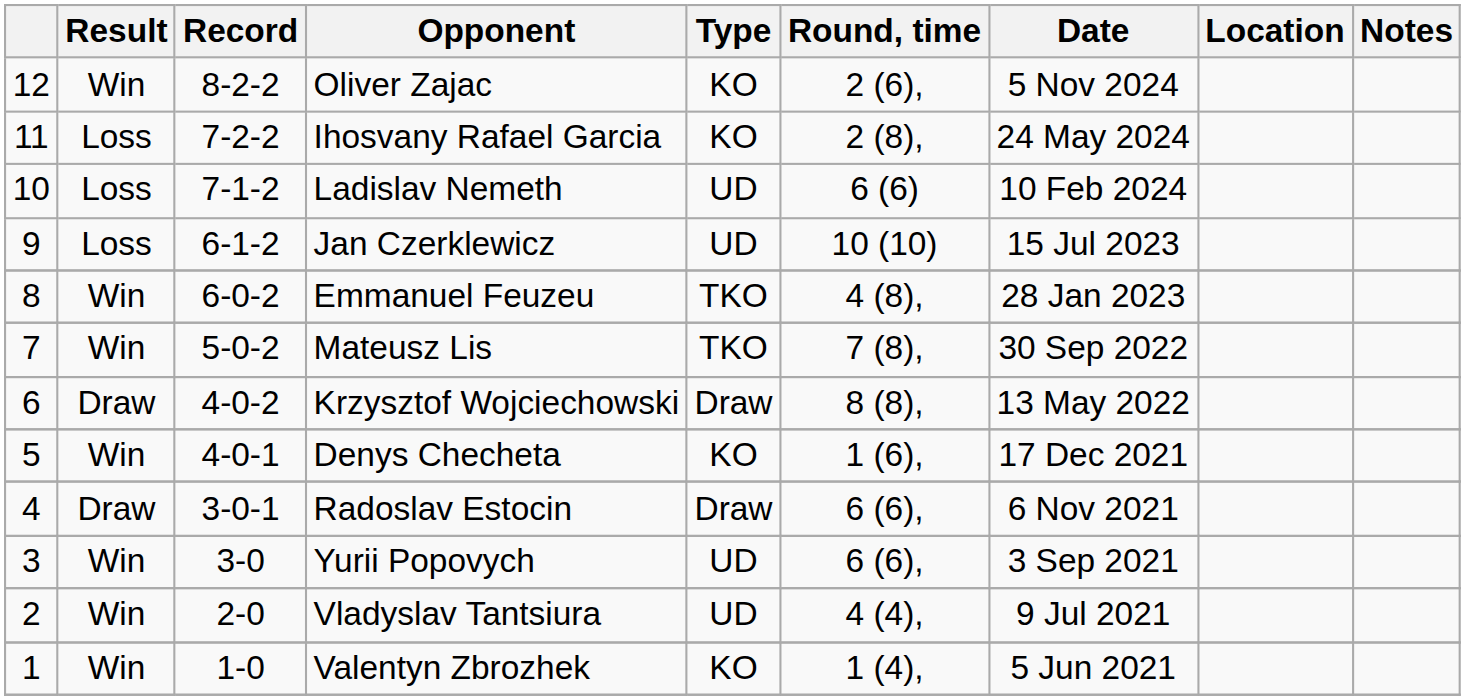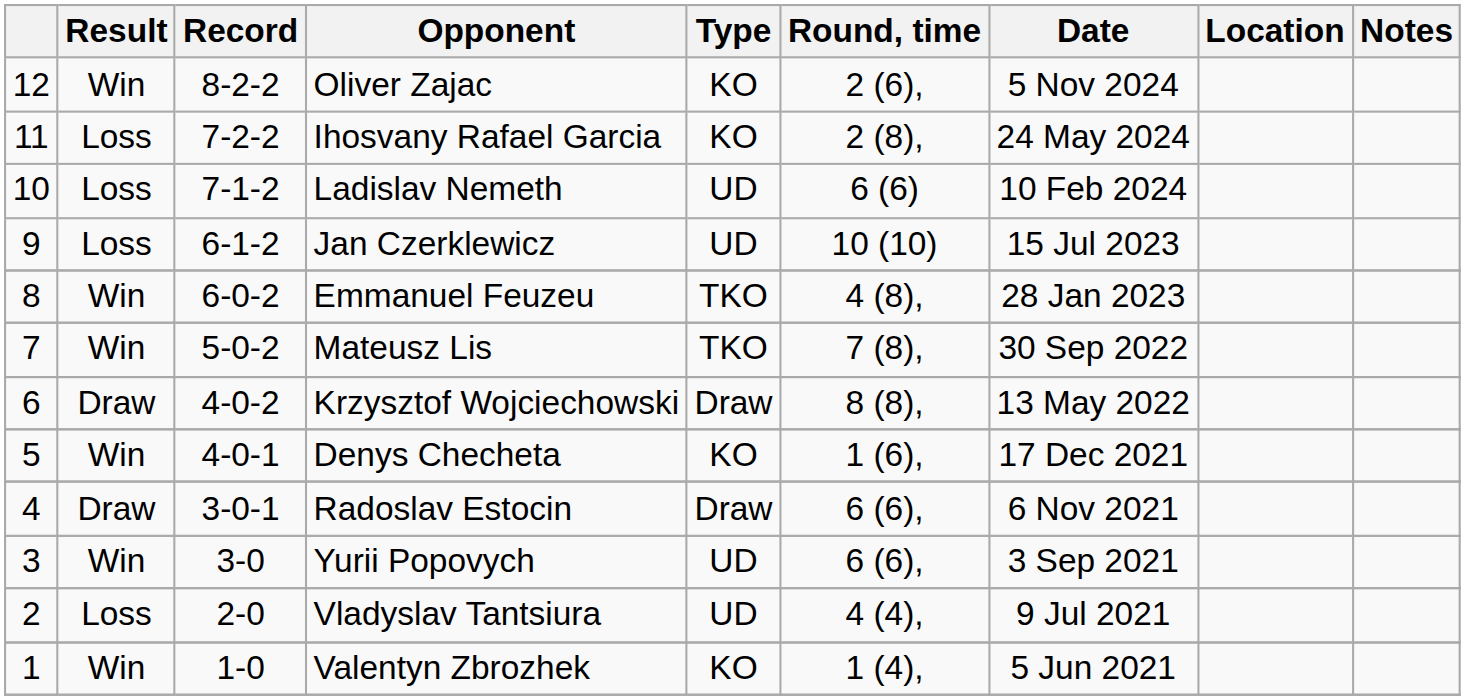 <table class="wikitable" style="text-align:center">
 <tr>
 <th></th>
 <th>Result</th>
 <th>Record</th>
 <th>Opponent</th>
 <th>Type</th>
 <th>Round, time</th>
 <th>Date</th>
 <th>Location</th>
 <th>Notes</th>
 </tr>
 <tr>
 <td>12</td>
 <td>Win</td>
 <td>8-2-2</td>
 <td style="text-align:left;">Oliver Zajac</td>
 <td>KO</td>
 <td>2 (6), </td>
 <td>5 Nov 2024</td>
 <td style="text-align:left;"></td>
 <td style="text-align:left;"></td>
 </tr>
 <tr>
 <td>11</td>
 <td>Loss</td>
 <td>7-2-2</td>
 <td style="text-align:left;">Ihosvany Rafael Garcia</td>
 <td>KO</td>
 <td>2 (8), </td>
 <td>24 May 2024</td>
 <td style="text-align:left;"></td>
 <td style="text-align:left;"></td>
 </tr>
 <tr>
 <td>10</td>
 <td>Loss</td>
 <td>7-1-2</td>
 <td style="text-align:left;">Ladislav Nemeth</td>
 <td>UD</td>
 <td>6 (6)</td>
 <td>10 Feb 2024</td>
 <td style="text-align:left;"></td>
 <td style="text-align:left;"></td>
 </tr>
 <tr>
 <td>9</td>
 <td>Loss</td>
 <td>6-1-2</td>
 <td style="text-align:left;">Jan Czerklewicz</td>
 <td>UD</td>
 <td>10 (10)</td>
 <td>15 Jul 2023</td>
 <td style="text-align:left;"></td>
 <td style="text-align:left;"></td>
 </tr>
 <tr>
 </tr>
 <tr>
 <td>8</td>
 <td>Win</td>
 <td>6-0-2</td>
 <td style="text-align:left;">Emmanuel Feuzeu</td>
 <td>TKO</td>
 <td>4 (8), </td>
 <td>28 Jan 2023</td>
 <td style="text-align:left;"></td>
 <td style="text-align:left;"></td>
 </tr>
 <tr>
 </tr>
 <tr>
 <td>7</td>
 <td>Win</td>
 <td>5-0-2</td>
 <td style="text-align:left;">Mateusz Lis</td>
 <td>TKO</td>
 <td>7 (8), </td>
 <td>30 Sep 2022</td>
 <td style="text-align:left;"></td>
 <td style="text-align:left;"></td>
 </tr>
 <tr>
 </tr>
 <tr>
 <td>6</td>
 <td>Draw</td>
 <td>4-0-2</td>
 <td style="text-align:left;">Krzysztof Wojciechowski</td>
 <td>Draw</td>
 <td>8 (8), </td>
 <td>13 May 2022</td>
 <td style="text-align:left;"></td>
 <td style="text-align:left;"></td>
 </tr>
 <tr>
 </tr>
 <tr>
 <td>5</td>
 <td>Win</td>
 <td>4-0-1</td>
 <td style="text-align:left;">Denys Checheta</td>
 <td>KO</td>
 <td>1 (6), </td>
 <td>17 Dec 2021</td>
 <td style="text-align:left;"></td>
 <td style="text-align:left;"></td>
 </tr>
 <tr>
 </tr>
 <tr>
 <td>4</td>
 <td>Draw</td>
 <td>3-0-1</td>
 <td style="text-align:left;">Radoslav Estocin</td>
 <td>Draw</td>
 <td>6 (6), </td>
 <td>6 Nov 2021</td>
 <td style="text-align:left;"></td>
 <td style="text-align:left;"></td>
 </tr>
 <tr>
 </tr>
 <tr>
 <td>3</td>
 <td>Win</td>
 <td>3-0</td>
 <td style="text-align:left;">Yurii Popovych</td>
 <td>UD</td>
 <td>6 (6), </td>
 <td>3 Sep 2021</td>
 <td style="text-align:left;"></td>
 <td style="text-align:left;"></td>
 </tr>
 <tr>
 </tr>
 <tr>
 <td>2</td>
-<td>Win</td>
+<td>Loss</td>
 <td>2-0</td>
 <td style="text-align:left;">Vladyslav Tantsiura</td>
 <td>UD</td>
 <td>4 (4), </td>
 <td>9 Jul 2021</td>
 <td style="text-align:left;"></td>
 <td style="text-align:left;"></td>
 </tr>
 <tr>
 </tr>
 <tr>
 <td>1</td>
 <td>Win</td>
 <td>1-0</td>
 <td style="text-align:left;">Valentyn Zbrozhek</td>
 <td>KO</td>
 <td>1 (4), </td>
 <td>5 Jun 2021</td>
 <td style="text-align:left;"></td>
 <td style="text-align:left;"></td>
 </tr>
 <tr>
 </tr>
 </table>
